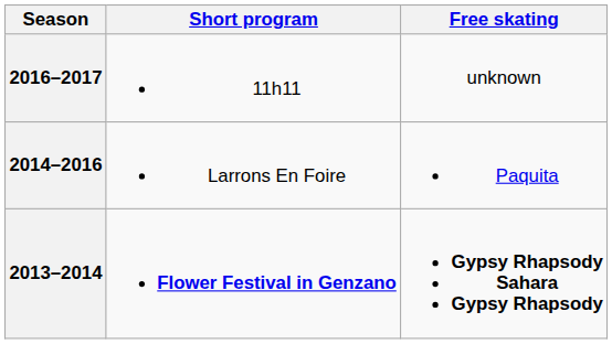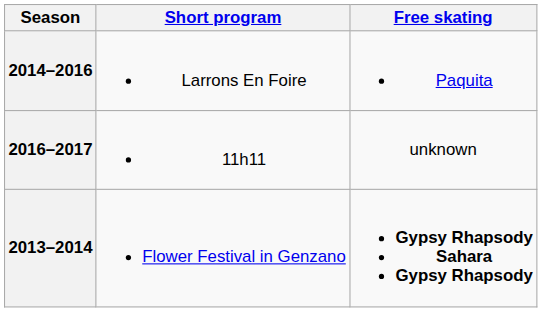 <table class=wikitable style=text-align:center>
 <tr>
 <th>Season</th>
 <th><a href='#'>Short program</a></th>
 <th><a href='#'>Free skating</a></th>
 </tr>
 <tr>
+<th>2014–2016 <br> </th>
+<td><br><ul><li>Larrons En Foire <br></li></ul></td>
+<td><br><ul><li><a href='#'>Paquita</a> <br></li></ul></td>
+</tr>
+<tr>
 <th>2016–2017</th>
 <td><br><ul><li>11h11 <br></li></ul></td>
 <td align="center">unknown</td>
 </tr>
 <tr>
-<th>2014–2016 <br> </th>
-<td><br><ul><li>Larrons En Foire <br></li></ul></td>
-<td><br><ul><li><a href='#'>Paquita</a> <br></li></ul></td>
-</tr>
-<tr>
 <th>2013–2014 <br> </th>
-<td><strong><br><ul><li><a href='#'>Flower Festival in Genzano</a> <br></li></ul></strong></td>
+<td><br><ul><li><a href='#'>Flower Festival in Genzano</a> <br></li></ul></td>
 <td><strong><br><ul><li>Gypsy Rhapsody <br></li><li>Sahara <br></li><li>Gypsy Rhapsody <br></li></ul></strong></td>
 </tr>
 </table>
